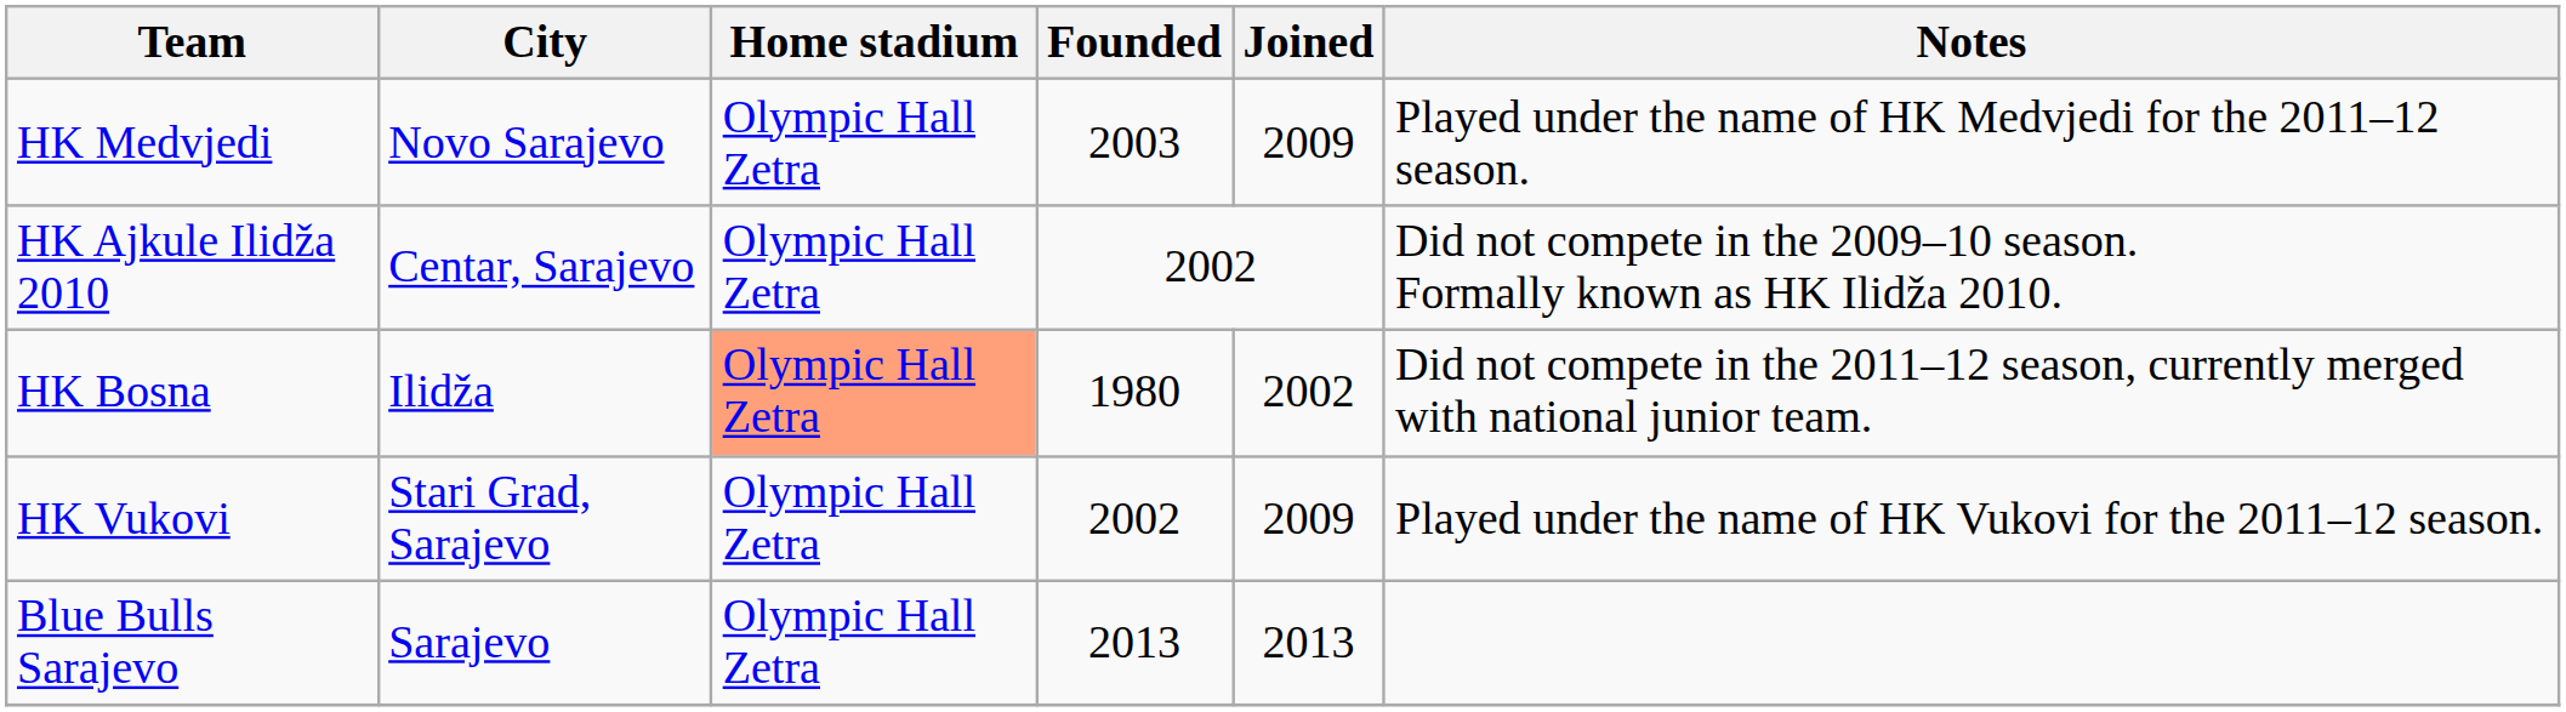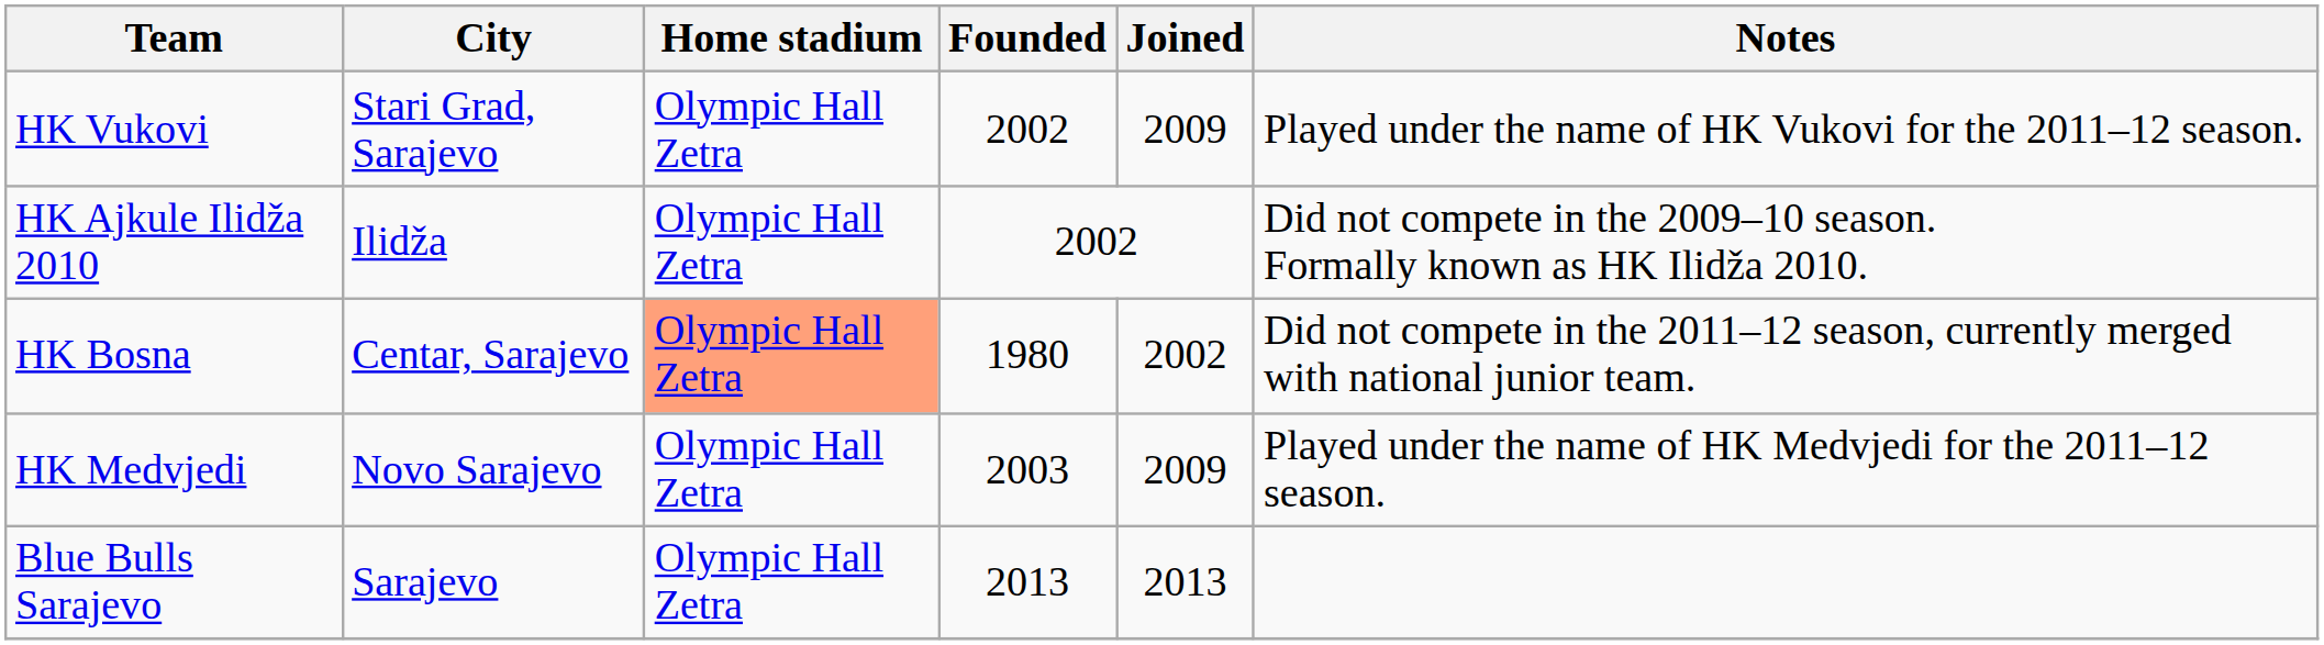 <table class="wikitable" style="width:70%; text-align:left;">
 <tr>
 <th>Team</th>
 <th>City</th>
 <th>Home stadium</th>
 <th>Founded</th>
 <th>Joined</th>
 <th>Notes</th>
 </tr>
 <tr>
+<td><a href='#'>HK Vukovi</a></td>
+<td><a href='#'>Stari Grad, Sarajevo</a></td>
+<td><a href='#'>Olympic Hall Zetra</a></td>
+<td align=center>2002</td>
+<td align=center>2009</td>
+<td>Played under the name of HK Vukovi for the 2011–12 season.</td>
+</tr>
+<tr>
+<td><a href='#'>HK Ajkule Ilidža 2010</a></td>
+<td><a href='#'>Ilidža</a></td>
+<td><a href='#'>Olympic Hall Zetra</a></td>
+<td colspan=2 align=center>2002</td>
+<td>Did not compete in the 2009–10 season.<br>Formally known as HK Ilidža 2010.</td>
+</tr>
+<tr>
+<td><a href='#'>HK Bosna</a></td>
+<td><a href='#'>Centar, Sarajevo</a></td>
+<td style="background: lightsalmon;"><a href='#'>Olympic Hall Zetra</a></td>
+<td align=center>1980</td>
+<td align=center>2002</td>
+<td>Did not compete in the 2011–12 season, currently merged with national junior team.</td>
+</tr>
+<tr>
 <td><a href='#'>HK Medvjedi</a></td>
 <td><a href='#'>Novo Sarajevo</a></td>
 <td><a href='#'>Olympic Hall Zetra</a></td>
 <td align=center>2003</td>
 <td align=center>2009</td>
 <td>Played under the name of HK Medvjedi for the 2011–12 season.</td>
-</tr>
-<tr>
-<td><a href='#'>HK Ajkule Ilidža 2010</a></td>
-<td><a href='#'>Centar, Sarajevo</a></td>
-<td><a href='#'>Olympic Hall Zetra</a></td>
-<td colspan=2 align=center>2002</td>
-<td>Did not compete in the 2009–10 season.<br>Formally known as HK Ilidža 2010.</td>
-</tr>
-<tr>
-<td><a href='#'>HK Bosna</a></td>
-<td><a href='#'>Ilidža</a></td>
-<td style="background: lightsalmon;"><a href='#'>Olympic Hall Zetra</a></td>
-<td align=center>1980</td>
-<td align=center>2002</td>
-<td>Did not compete in the 2011–12 season, currently merged with national junior team.</td>
-</tr>
-<tr>
-<td><a href='#'>HK Vukovi</a></td>
-<td><a href='#'>Stari Grad, Sarajevo</a></td>
-<td><a href='#'>Olympic Hall Zetra</a></td>
-<td align=center>2002</td>
-<td align=center>2009</td>
-<td>Played under the name of HK Vukovi for the 2011–12 season.</td>
 </tr>
 <tr>
 <td><a href='#'>Blue Bulls Sarajevo</a></td>
 <td><a href='#'>Sarajevo</a></td>
 <td><a href='#'>Olympic Hall Zetra</a></td>
 <td align=center>2013</td>
 <td align=center>2013</td>
 <td></td>
 </tr>
 <tr>
 </tr>
 </table>
